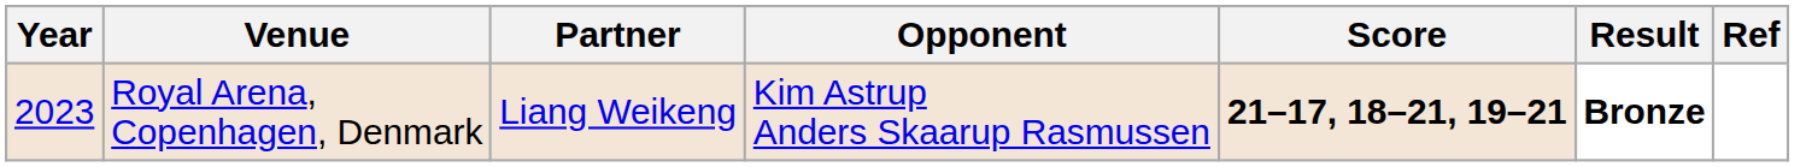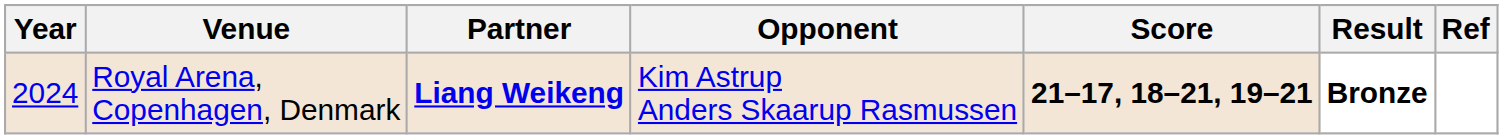 <table class="sortable wikitable" style="font-size: 90%">
 <tr>
 <th>Year</th>
 <th>Venue</th>
 <th>Partner</th>
 <th>Opponent</th>
 <th>Score</th>
 <th>Result</th>
 <th>Ref</th>
 </tr>
 <tr style="background:#F3E6D7">
-<td align="center"><a href='#'>2023</a></td>
+<td align="center"><a href='#'>2024</a></td>
 <td align="left"><a href='#'>Royal Arena</a>,<br><a href='#'>Copenhagen</a>, Denmark</td>
-<td align="left"> <a href='#'>Liang Weikeng</a></td>
+<td align="left"><strong> <a href='#'>Liang Weikeng</a></strong></td>
 <td align="left"> <a href='#'>Kim Astrup</a> <br> <a href='#'>Anders Skaarup Rasmussen</a></td>
 <td align="left"><strong>21–17, 18–21, 19–21</strong></td>
 <td style="text-align:left; background:white"> <strong>Bronze</strong></td>
 <td style="text-align:center; background:white"></td>
 </tr>
 </table>
